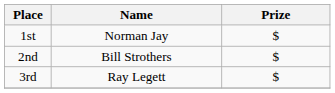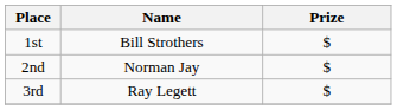 <table class="wikitable">
 <tr>
 <th width="50">Place</th>
 <th width="200">Name</th>
 <th width="125">Prize</th>
 </tr>
 <tr>
 <td align = "center">1st</td>
-<td align = "center">Norman Jay</td>
+<td align = "center">Bill Strothers</td>
 <td align = "center">$</td>
 </tr>
 <tr>
 <td align = "center">2nd</td>
-<td align = "center">Bill Strothers</td>
+<td align = "center">Norman Jay</td>
 <td align = "center">$</td>
 </tr>
 <tr>
 <td align = "center">3rd</td>
 <td align = "center">Ray Legett</td>
 <td align = "center">$</td>
 </tr>
 <tr>
 </tr>
 </table>
